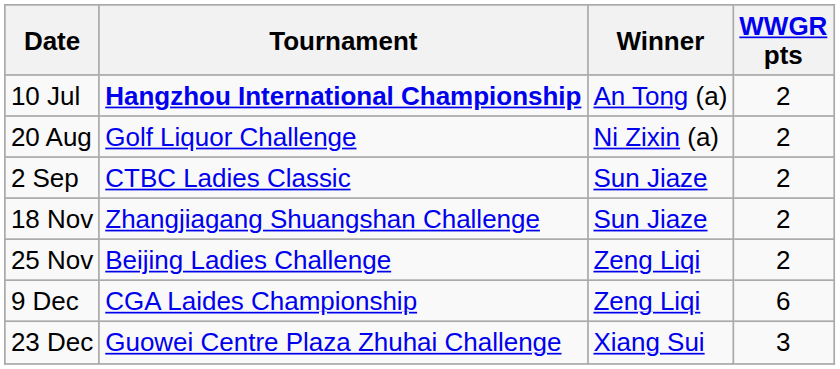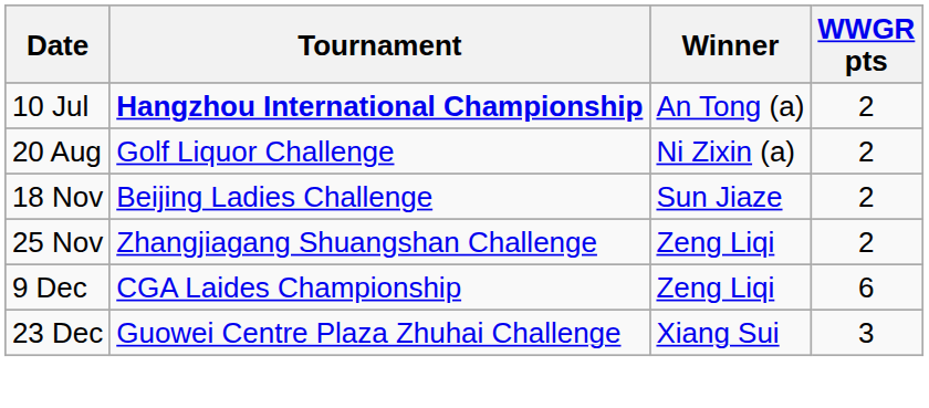 <table class="wikitable sortable" style="font-size:95%;">
 <tr>
 <th>Date</th>
 <th>Tournament</th>
 <th>Winner</th>
 <th><a href='#'>WWGR</a><br>pts</th>
 </tr>
 <tr>
 <td>10 Jul</td>
 <td><strong><a href='#'>Hangzhou International Championship</a></strong></td>
 <td> <a href='#'>An Tong</a> (a)</td>
 <td align=center>2</td>
 </tr>
 <tr>
 <td>20 Aug</td>
 <td><a href='#'>Golf Liquor Challenge</a></td>
 <td> <a href='#'>Ni Zixin</a> (a)</td>
 <td align=center>2</td>
 </tr>
 <tr>
-<td>2 Sep</td>
-<td><a href='#'>CTBC Ladies Classic</a></td>
-<td> <a href='#'>Sun Jiaze</a></td>
-<td align=center>2</td>
-</tr>
-<tr>
 <td>18 Nov</td>
-<td><a href='#'>Zhangjiagang Shuangshan Challenge</a></td>
+<td><a href='#'>Beijing Ladies Challenge</a></td>
 <td> <a href='#'>Sun Jiaze</a></td>
 <td align=center>2</td>
 </tr>
 <tr>
 <td>25 Nov</td>
-<td><a href='#'>Beijing Ladies Challenge</a></td>
+<td><a href='#'>Zhangjiagang Shuangshan Challenge</a></td>
 <td> <a href='#'>Zeng Liqi</a></td>
 <td align=center>2</td>
 </tr>
 <tr>
 <td>9 Dec</td>
 <td><a href='#'>CGA Laides Championship</a></td>
 <td> <a href='#'>Zeng Liqi</a></td>
 <td align=center>6</td>
 </tr>
 <tr>
 <td>23 Dec</td>
 <td><a href='#'>Guowei Centre Plaza Zhuhai Challenge</a></td>
 <td> <a href='#'>Xiang Sui</a></td>
 <td align=center>3</td>
 </tr>
 </table>
